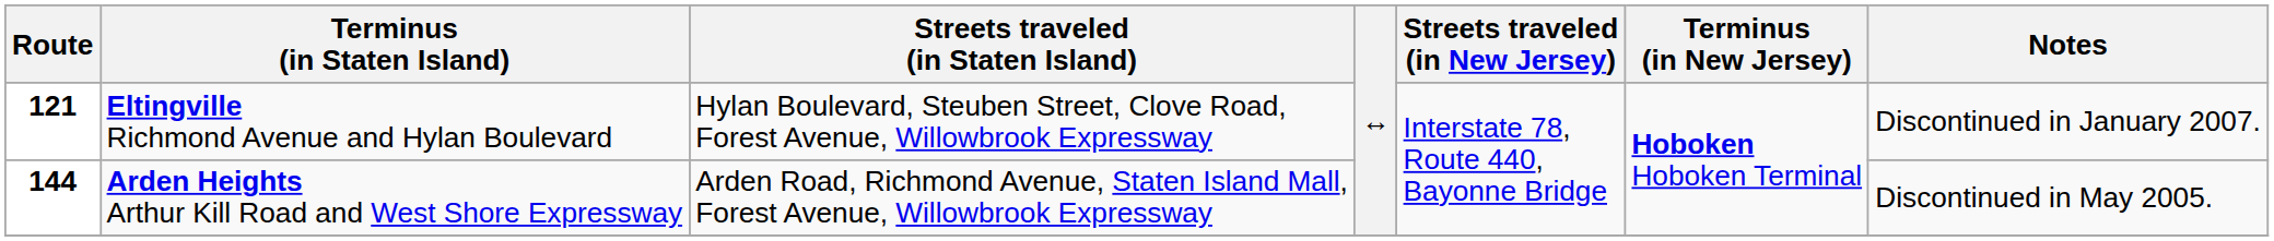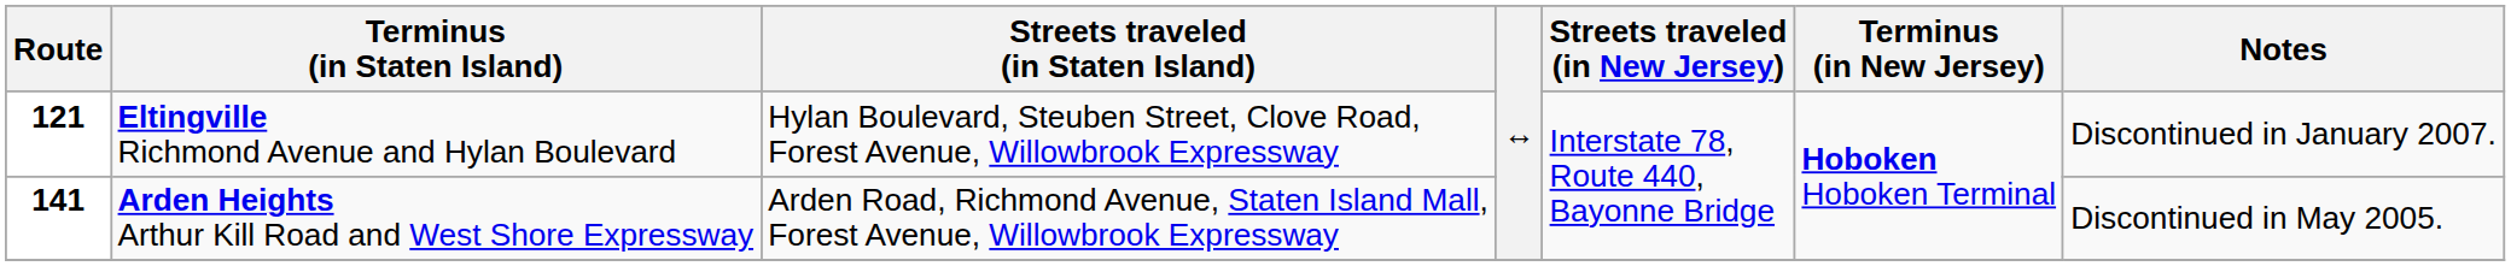 <table class=wikitable style="font-size: 90%;" |>
 <tr>
 <th>Route</th>
 <th>Terminus<br>(in Staten Island)</th>
 <th>Streets traveled<br>(in Staten Island)</th>
 <th rowspan=3><span>↔</span></th>
 <th>Streets traveled<br>(in <a href='#'>New Jersey</a>)</th>
 <th>Terminus<br>(in New Jersey)</th>
 <th>Notes</th>
 </tr>
 <tr>
 <td style="background:white; color:black" align="center" valign=top><div></div><div><strong>121</strong></div></td>
 <td><strong><a href='#'>Eltingville</a></strong><br>Richmond Avenue and Hylan Boulevard</td>
 <td>Hylan Boulevard, Steuben Street, Clove Road,<br>Forest Avenue, <a href='#'>Willowbrook Expressway</a></td>
 <td rowspan=2><a href='#'>Interstate 78</a>,<br><a href='#'>Route 440</a>,<br><a href='#'>Bayonne Bridge</a></td>
 <td rowspan=2><strong><a href='#'>Hoboken</a></strong><br><a href='#'>Hoboken Terminal</a></td>
 <td>Discontinued in January 2007.</td>
 </tr>
 <tr>
-<td style="background:white; color:black" align="center" valign=top><div></div><div><strong>144</strong></div></td>
+<td style="background:white; color:black" align="center" valign=top><div></div><div><strong>141</strong></div></td>
 <td><strong><a href='#'>Arden Heights</a></strong><br>Arthur Kill Road and <a href='#'>West Shore Expressway</a></td>
 <td>Arden Road, Richmond Avenue, <a href='#'>Staten Island Mall</a>,<br>Forest Avenue, <a href='#'>Willowbrook Expressway</a></td>
 <td>Discontinued in May 2005.</td>
 </tr>
 <tr>
 </tr>
 </table>
